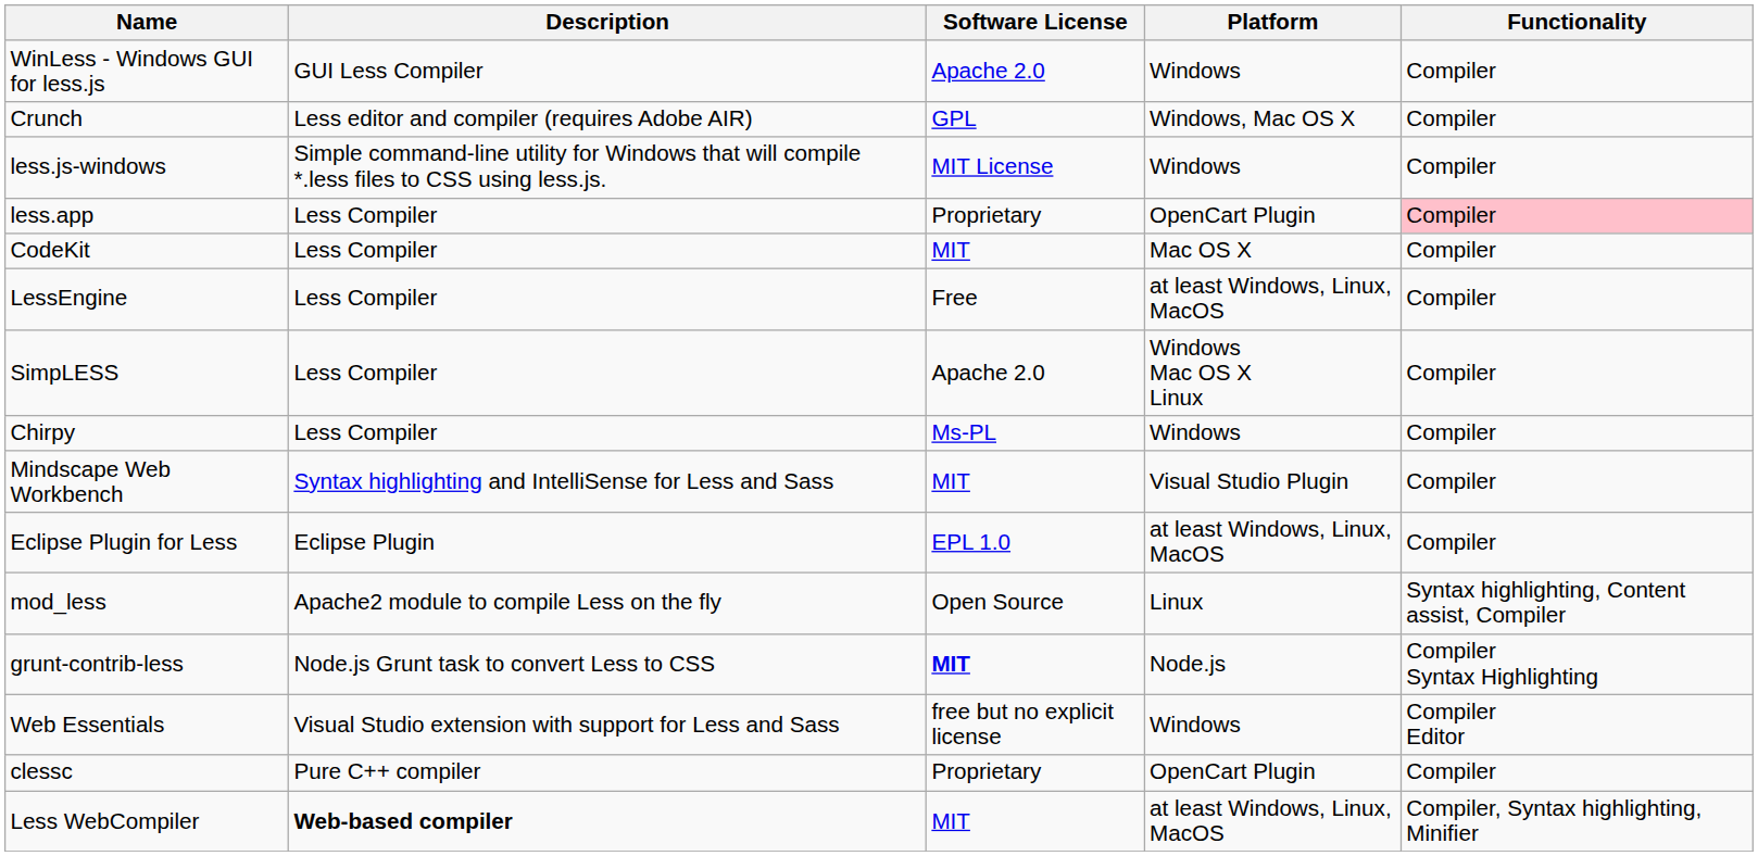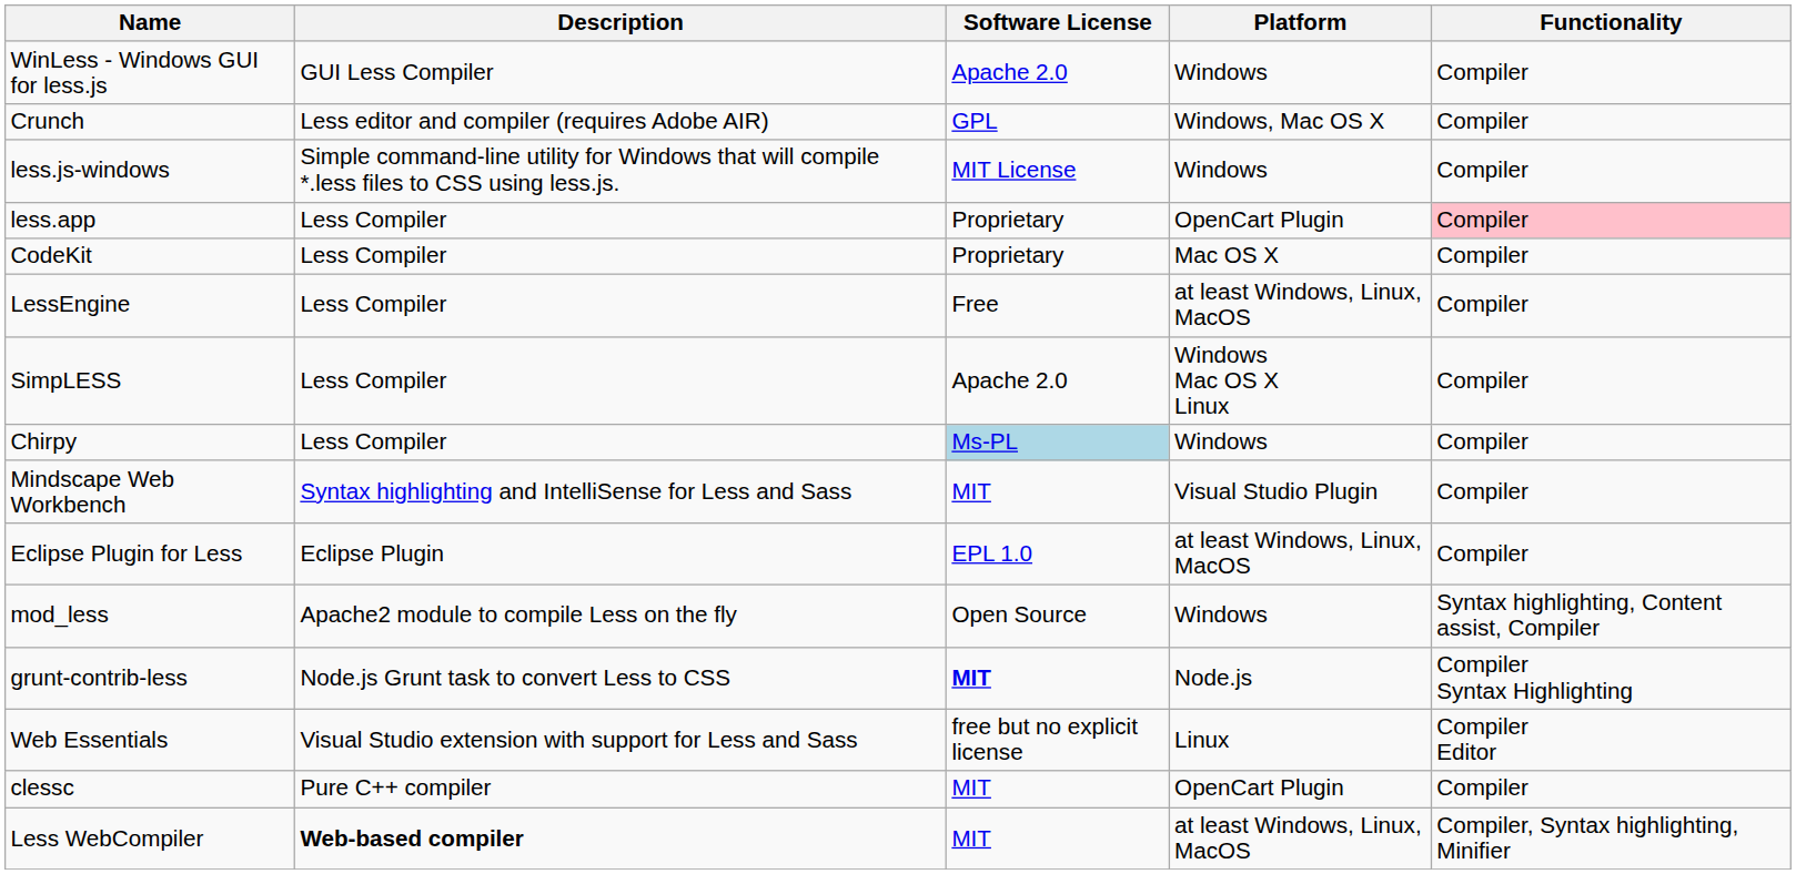 <table class="wikitable sortable">
 <tr>
 <th>Name</th>
 <th>Description</th>
 <th>Software License</th>
 <th>Platform</th>
 <th>Functionality</th>
 </tr>
 <tr>
 <td>WinLess - Windows GUI for less.js</td>
 <td>GUI Less Compiler</td>
 <td><a href='#'>Apache 2.0</a></td>
 <td>Windows</td>
 <td>Compiler</td>
 </tr>
 <tr>
 <td>Crunch</td>
 <td>Less editor and compiler (requires Adobe AIR)</td>
 <td><a href='#'>GPL</a></td>
 <td>Windows, Mac OS X</td>
 <td>Compiler</td>
 </tr>
 <tr>
 <td>less.js-windows</td>
 <td>Simple command-line utility for Windows that will compile *.less files to CSS using less.js.</td>
 <td><a href='#'>MIT License</a></td>
 <td>Windows</td>
 <td>Compiler</td>
 </tr>
 <tr>
 <td>less.app</td>
 <td>Less Compiler</td>
 <td>Proprietary</td>
 <td>OpenCart Plugin</td>
 <td style="background: pink;">Compiler</td>
 </tr>
 <tr>
 <td>CodeKit</td>
 <td>Less Compiler</td>
-<td><a href='#'>MIT</a></td>
+<td>Proprietary</td>
 <td>Mac OS X</td>
 <td>Compiler</td>
 </tr>
 <tr>
 <td>LessEngine</td>
 <td>Less Compiler</td>
 <td>Free</td>
 <td>at least Windows, Linux, MacOS</td>
 <td>Compiler</td>
 </tr>
 <tr>
 <td>SimpLESS</td>
 <td>Less Compiler</td>
 <td>Apache 2.0 </td>
 <td>Windows<br>Mac OS X<br>Linux</td>
 <td>Compiler</td>
 </tr>
 <tr>
 <td>Chirpy</td>
 <td>Less Compiler</td>
-<td><a href='#'>Ms-PL</a></td>
+<td style="background: lightblue;"><a href='#'>Ms-PL</a></td>
 <td>Windows</td>
 <td>Compiler</td>
 </tr>
 <tr>
 <td>Mindscape Web Workbench</td>
 <td><a href='#'>Syntax highlighting</a> and IntelliSense for Less and Sass</td>
 <td><a href='#'>MIT</a></td>
 <td>Visual Studio Plugin</td>
 <td>Compiler</td>
 </tr>
 <tr>
 <td>Eclipse Plugin for Less</td>
 <td>Eclipse Plugin</td>
 <td><a href='#'>EPL 1.0</a></td>
 <td>at least Windows, Linux, MacOS</td>
 <td>Compiler</td>
 </tr>
 <tr>
 <td>mod_less</td>
 <td>Apache2 module to compile Less on the fly</td>
 <td>Open Source</td>
-<td>Linux</td>
+<td>Windows</td>
 <td>Syntax highlighting, Content assist, Compiler</td>
 </tr>
 <tr>
 <td>grunt-contrib-less</td>
 <td>Node.js Grunt task to convert Less to CSS</td>
 <td><strong><a href='#'>MIT</a></strong></td>
 <td>Node.js</td>
 <td>Compiler<br>Syntax Highlighting</td>
 </tr>
 <tr>
 <td>Web Essentials</td>
 <td>Visual Studio extension with support for Less and Sass</td>
 <td>free but no explicit license</td>
-<td>Windows</td>
+<td>Linux</td>
 <td>Compiler<br>Editor</td>
 </tr>
 <tr>
 <td>clessc</td>
 <td>Pure C++ compiler</td>
-<td>Proprietary</td>
+<td><a href='#'>MIT</a></td>
 <td>OpenCart Plugin</td>
 <td>Compiler</td>
 </tr>
 <tr>
 <td>Less WebCompiler</td>
 <td><strong>Web-based compiler</strong></td>
 <td><a href='#'>MIT</a></td>
 <td>at least Windows, Linux, MacOS</td>
 <td>Compiler, Syntax highlighting, Minifier</td>
 </tr>
 </table>
